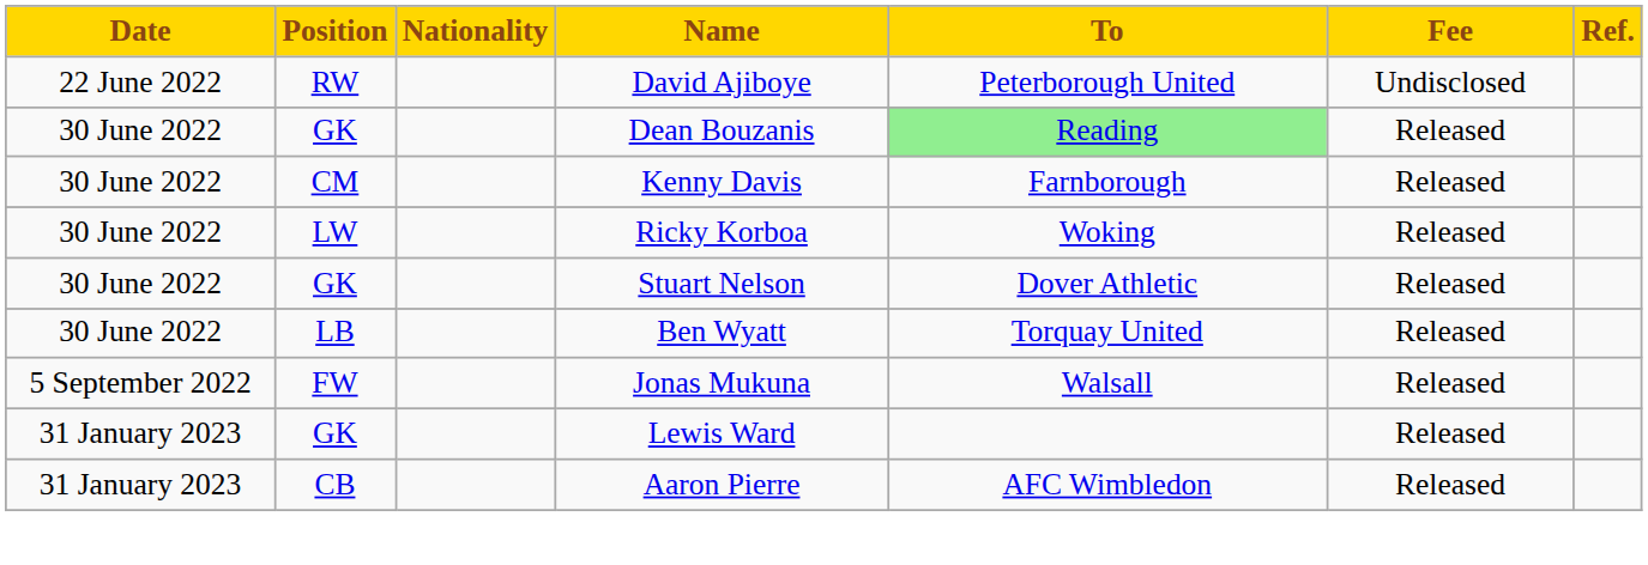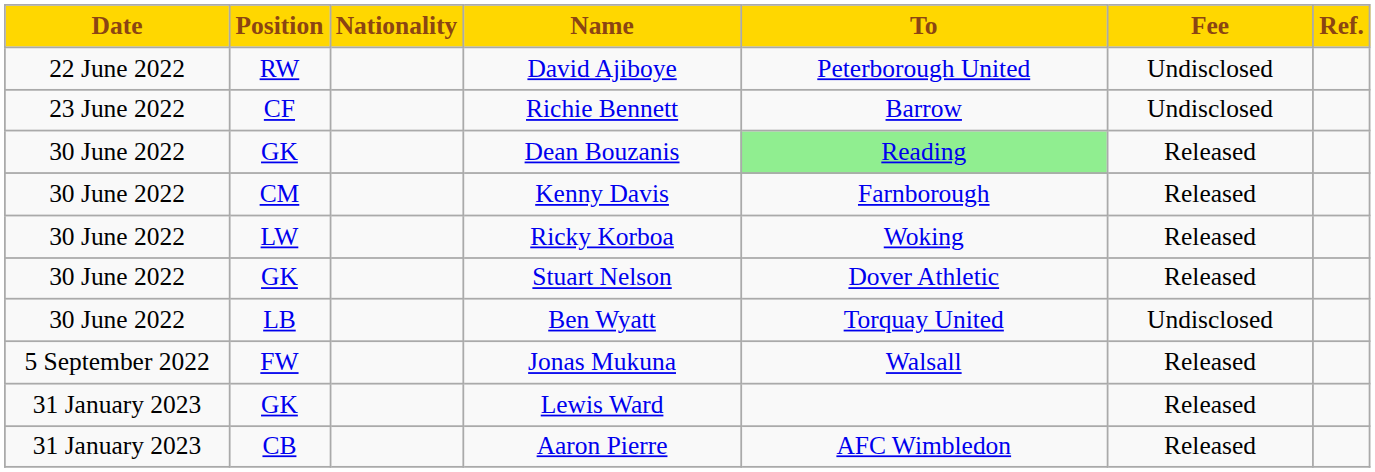 <table class="wikitable" style="text-align:center; font-size:90%">
 <tr>
 <th style="background:#FFD700;color:saddlebrown; width:120px;">Date</th>
 <th style="background:#FFD700;color:saddlebrown; width:50px;">Position</th>
 <th style="background:#FFD700;color:saddlebrown; width:50px;">Nationality</th>
 <th style="background:#FFD700;color:saddlebrown; width:150px;">Name</th>
 <th style="background:#FFD700;color:saddlebrown; width:200px;">To</th>
 <th style="background:#FFD700;color:saddlebrown; width:110px;">Fee</th>
 <th style="background:#FFD700;color:saddlebrown; width:25px;">Ref.</th>
 </tr>
 <tr>
 <td>22 June 2022</td>
 <td><a href='#'>RW</a></td>
 <td></td>
 <td><a href='#'>David Ajiboye</a></td>
 <td> <a href='#'>Peterborough United</a></td>
+<td>Undisclosed</td>
+<td></td>
+</tr>
+<tr>
+<td>23 June 2022</td>
+<td><a href='#'>CF</a></td>
+<td></td>
+<td><a href='#'>Richie Bennett</a></td>
+<td> <a href='#'>Barrow</a></td>
 <td>Undisclosed</td>
 <td></td>
 </tr>
 <tr>
 <td>30 June 2022</td>
 <td><a href='#'>GK</a></td>
 <td></td>
 <td><a href='#'>Dean Bouzanis</a></td>
 <td style="background: lightgreen;"> <a href='#'>Reading</a></td>
 <td>Released</td>
 <td></td>
 </tr>
 <tr>
 <td>30 June 2022</td>
 <td><a href='#'>CM</a></td>
 <td></td>
 <td><a href='#'>Kenny Davis</a></td>
 <td> <a href='#'>Farnborough</a></td>
 <td>Released</td>
 <td></td>
 </tr>
 <tr>
 <td>30 June 2022</td>
 <td><a href='#'>LW</a></td>
 <td></td>
 <td><a href='#'>Ricky Korboa</a></td>
 <td> <a href='#'>Woking</a></td>
 <td>Released</td>
 <td></td>
 </tr>
 <tr>
 <td>30 June 2022</td>
 <td><a href='#'>GK</a></td>
 <td></td>
 <td><a href='#'>Stuart Nelson</a></td>
 <td> <a href='#'>Dover Athletic</a></td>
 <td>Released</td>
 <td></td>
 </tr>
 <tr>
 <td>30 June 2022</td>
 <td><a href='#'>LB</a></td>
 <td></td>
 <td><a href='#'>Ben Wyatt</a></td>
 <td> <a href='#'>Torquay United</a></td>
-<td>Released</td>
+<td>Undisclosed</td>
 <td></td>
 </tr>
 <tr>
 <td>5 September 2022</td>
 <td><a href='#'>FW</a></td>
 <td></td>
 <td><a href='#'>Jonas Mukuna</a></td>
 <td> <a href='#'>Walsall</a></td>
 <td>Released</td>
 <td></td>
 </tr>
 <tr>
 <td>31 January 2023</td>
 <td><a href='#'>GK</a></td>
 <td></td>
 <td><a href='#'>Lewis Ward</a></td>
 <td></td>
 <td>Released</td>
 <td></td>
 </tr>
 <tr>
 <td>31 January 2023</td>
 <td><a href='#'>CB</a></td>
 <td></td>
 <td><a href='#'>Aaron Pierre</a></td>
 <td> <a href='#'>AFC Wimbledon</a></td>
 <td>Released</td>
 <td></td>
 </tr>
 </table>
